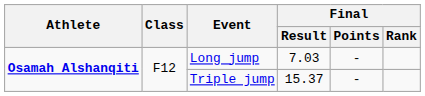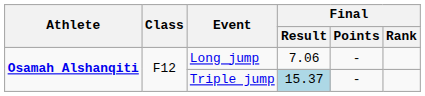 <table class=wikitable style="font-size:90%">
 <tr>
 <th rowspan="2">Athlete</th>
 <th rowspan="2">Class</th>
 <th rowspan="2">Event</th>
 <th colspan="3">Final</th>
 </tr>
 <tr>
 <th>Result</th>
 <th>Points</th>
 <th>Rank</th>
 </tr>
 <tr>
 <td rowspan="2"><strong><a href='#'>Osamah Alshanqiti</a></strong></td>
 <td rowspan="2" style="text-align:center;">F12</td>
 <td><a href='#'>Long jump</a></td>
-<td style="text-align:center;">7.03</td>
+<td style="text-align:center;">7.06</td>
 <td style="text-align:center;">-</td>
 <td style="text-align:center;"></td>
 </tr>
 <tr>
 <td><a href='#'>Triple jump</a></td>
-<td style="text-align:center;">15.37</td>
+<td style="background: lightblue; text-align:center;">15.37</td>
 <td style="text-align:center;">-</td>
 <td style="text-align:center;"></td>
 </tr>
 </table>
